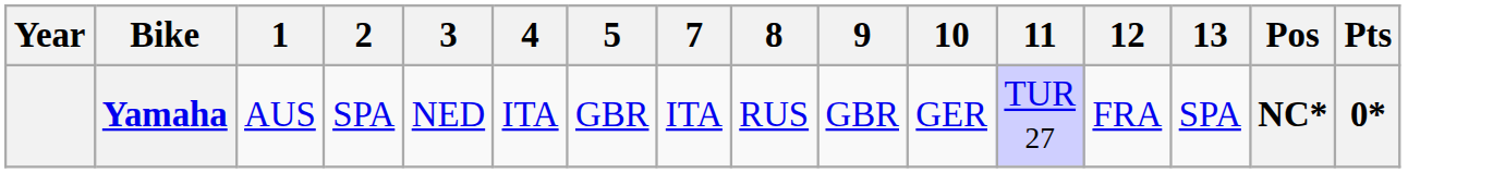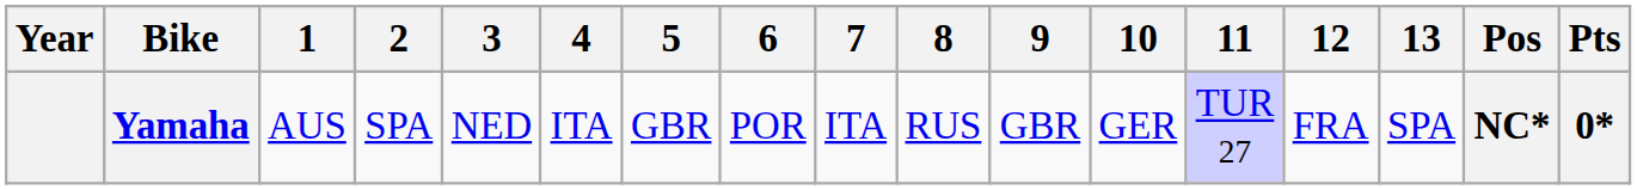 <table class="wikitable" style="text-align:center; font-size:90%">
 <tr>
 <th>Year</th>
 <th>Bike</th>
 <th>1</th>
 <th>2</th>
 <th>3</th>
 <th>4</th>
 <th>5</th>
+<th>6</th>
 <th>7</th>
 <th>8</th>
 <th>9</th>
 <th>10</th>
 <th>11</th>
 <th>12</th>
 <th>13</th>
 <th>Pos</th>
 <th>Pts</th>
 </tr>
 <tr>
 <th align="left"></th>
 <th align="left"><a href='#'>Yamaha</a></th>
 <td><a href='#'>AUS</a></td>
 <td><a href='#'>SPA</a></td>
 <td><a href='#'>NED</a></td>
 <td><a href='#'>ITA</a></td>
 <td><a href='#'>GBR</a></td>
+<td><a href='#'>POR</a></td>
 <td><a href='#'>ITA</a></td>
 <td><a href='#'>RUS</a></td>
 <td><a href='#'>GBR</a></td>
 <td><a href='#'>GER</a></td>
 <td style="background:#cfcfff;"><a href='#'>TUR</a><br><small>27</small></td>
 <td><a href='#'>FRA</a></td>
 <td><a href='#'>SPA</a></td>
 <th>NC*</th>
 <th>0*</th>
 </tr>
 </table>
